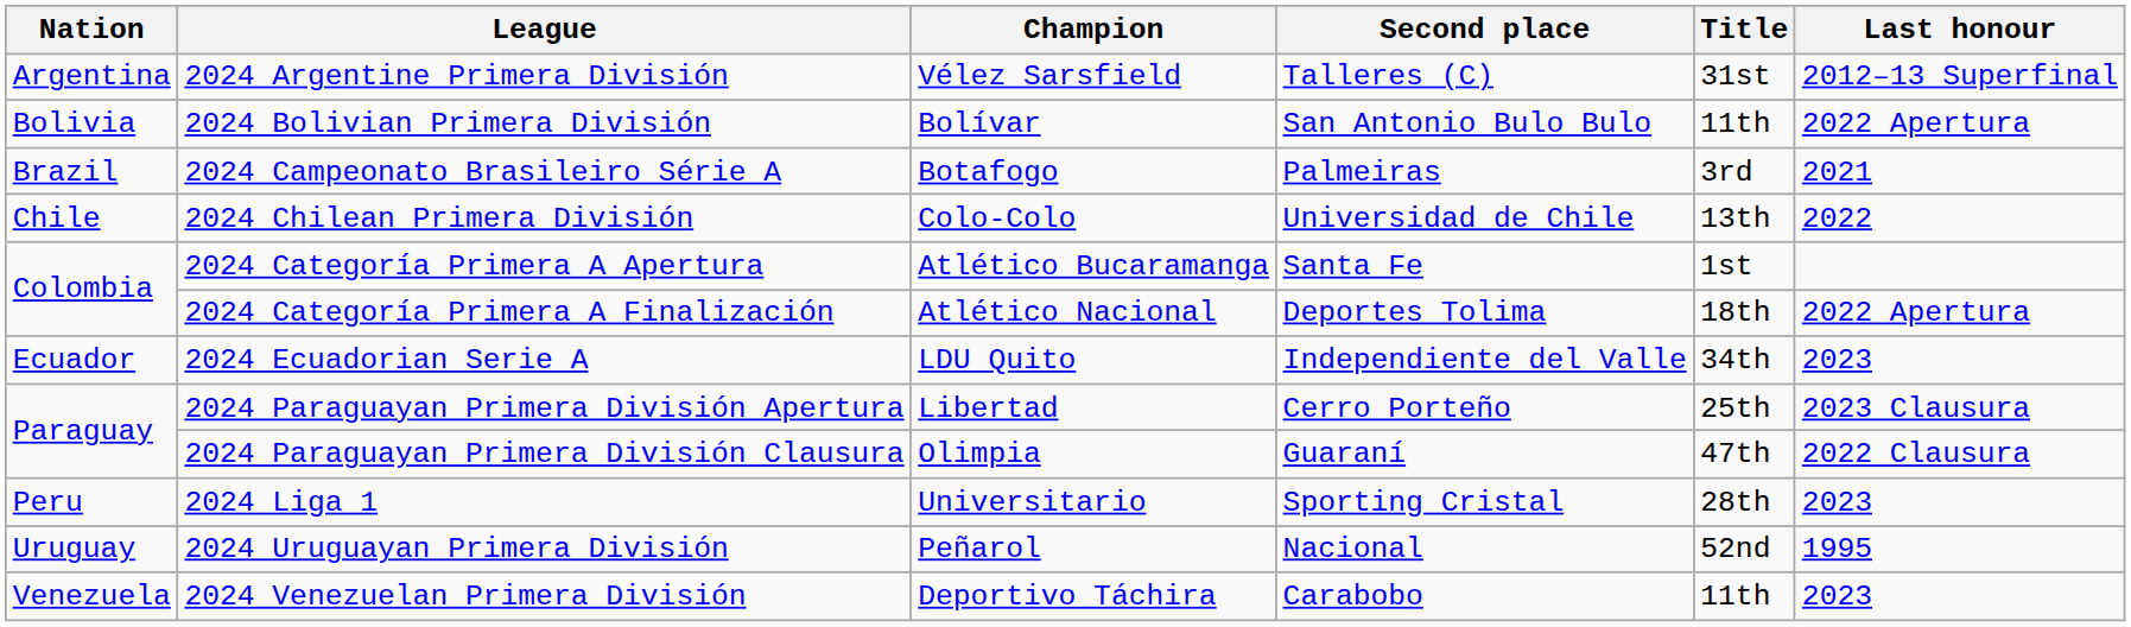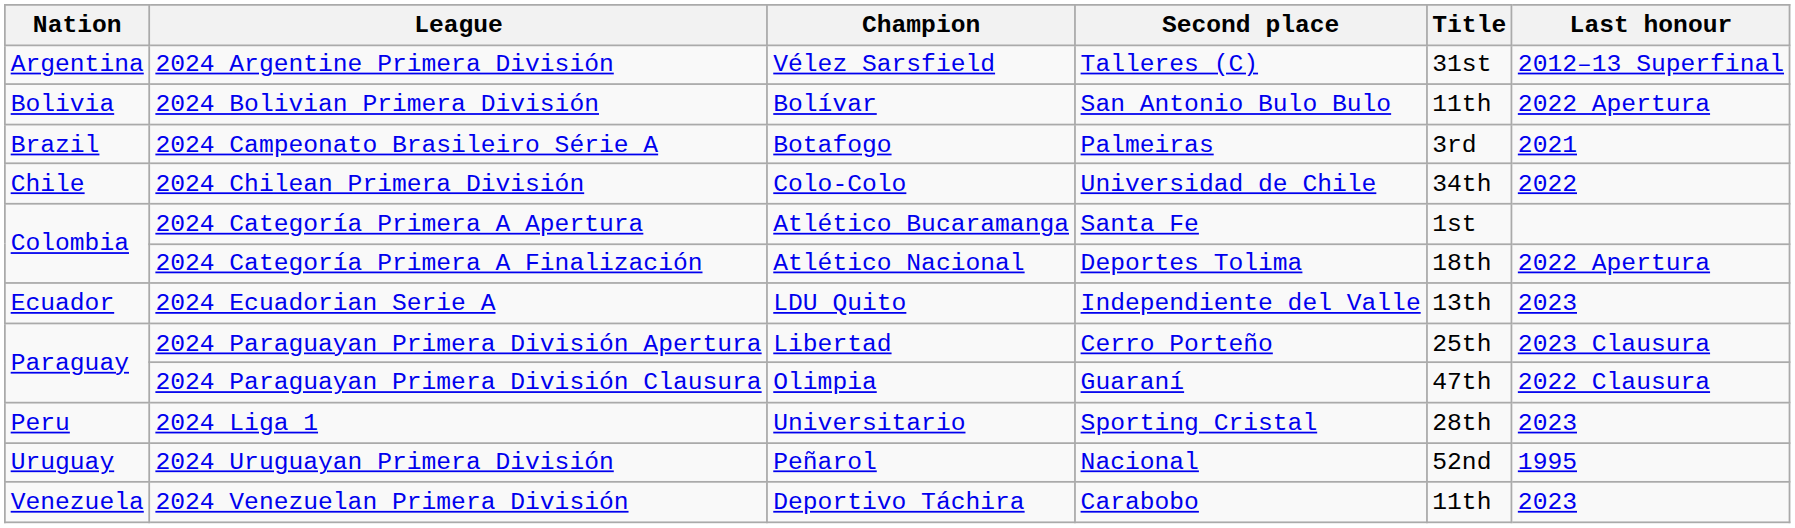 <table class=wikitable style="font-size:14px">
 <tr>
 <th>Nation</th>
 <th>League</th>
 <th>Champion</th>
 <th>Second place</th>
 <th data-sort-type="number">Title</th>
 <th>Last honour</th>
 </tr>
 <tr>
 <td> <a href='#'>Argentina</a></td>
 <td><a href='#'>2024 Argentine Primera División</a></td>
 <td><a href='#'>Vélez Sarsfield</a></td>
 <td><a href='#'>Talleres (C)</a></td>
 <td>31st</td>
 <td><a href='#'>2012–13 Superfinal</a></td>
 </tr>
 <tr>
 <td> <a href='#'>Bolivia</a></td>
 <td><a href='#'>2024 Bolivian Primera División</a></td>
 <td><a href='#'>Bolívar</a></td>
 <td><a href='#'>San Antonio Bulo Bulo</a></td>
 <td>11th</td>
 <td><a href='#'>2022 Apertura</a></td>
 </tr>
 <tr>
 <td> <a href='#'>Brazil</a></td>
 <td><a href='#'>2024 Campeonato Brasileiro Série A</a></td>
 <td><a href='#'>Botafogo</a></td>
 <td><a href='#'>Palmeiras</a></td>
 <td>3rd</td>
 <td><a href='#'>2021</a></td>
 </tr>
 <tr>
 <td> <a href='#'>Chile</a></td>
 <td><a href='#'>2024 Chilean Primera División</a></td>
 <td><a href='#'>Colo-Colo</a></td>
 <td><a href='#'>Universidad de Chile</a></td>
-<td>13th</td>
+<td>34th</td>
 <td><a href='#'>2022</a></td>
 </tr>
 <tr>
 <td rowspan=2> <a href='#'>Colombia</a></td>
 <td><a href='#'>2024 Categoría Primera A Apertura</a></td>
 <td><a href='#'>Atlético Bucaramanga</a></td>
 <td><a href='#'>Santa Fe</a></td>
 <td>1st</td>
 <td></td>
 </tr>
 <tr>
 <td><a href='#'>2024 Categoría Primera A Finalización</a></td>
 <td><a href='#'>Atlético Nacional</a></td>
 <td><a href='#'>Deportes Tolima</a></td>
 <td>18th</td>
 <td><a href='#'>2022 Apertura</a></td>
 </tr>
 <tr>
 <td> <a href='#'>Ecuador</a></td>
 <td><a href='#'>2024 Ecuadorian Serie A</a></td>
 <td><a href='#'>LDU Quito</a></td>
 <td><a href='#'>Independiente del Valle</a></td>
-<td>34th</td>
+<td>13th</td>
 <td><a href='#'>2023</a></td>
 </tr>
 <tr>
 <td rowspan=2> <a href='#'>Paraguay</a></td>
 <td><a href='#'>2024 Paraguayan Primera División Apertura</a></td>
 <td><a href='#'>Libertad</a></td>
 <td><a href='#'>Cerro Porteño</a></td>
 <td>25th</td>
 <td><a href='#'>2023 Clausura</a></td>
 </tr>
 <tr>
 <td><a href='#'>2024 Paraguayan Primera División Clausura</a></td>
 <td><a href='#'>Olimpia</a></td>
 <td><a href='#'>Guaraní</a></td>
 <td>47th</td>
 <td><a href='#'>2022 Clausura</a></td>
 </tr>
 <tr>
 <td> <a href='#'>Peru</a></td>
 <td><a href='#'>2024 Liga 1</a></td>
 <td><a href='#'>Universitario</a></td>
 <td><a href='#'>Sporting Cristal</a></td>
 <td>28th</td>
 <td><a href='#'>2023</a></td>
 </tr>
 <tr>
 <td> <a href='#'>Uruguay</a></td>
 <td><a href='#'>2024 Uruguayan Primera División</a></td>
 <td><a href='#'>Peñarol</a></td>
 <td><a href='#'>Nacional</a></td>
 <td>52nd</td>
 <td><a href='#'>1995</a></td>
 </tr>
 <tr>
 <td> <a href='#'>Venezuela</a></td>
 <td><a href='#'>2024 Venezuelan Primera División</a></td>
 <td><a href='#'>Deportivo Táchira</a></td>
 <td><a href='#'>Carabobo</a></td>
 <td>11th</td>
 <td><a href='#'>2023</a></td>
 </tr>
 </table>
